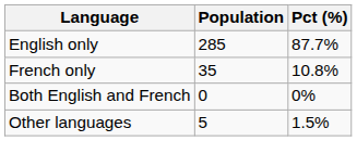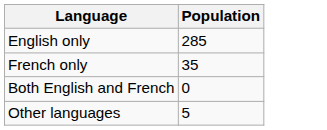 <table class="wikitable">
 <tr>
 <th>Language</th>
 <th>Population</th>
-<th>Pct (%)</th>
 </tr>
 <tr>
 <td>English only</td>
 <td>285</td>
-<td>87.7%</td>
 </tr>
 <tr>
 <td>French only</td>
 <td>35</td>
-<td>10.8%</td>
 </tr>
 <tr>
 <td>Both English and French</td>
 <td>0</td>
-<td>0%</td>
 </tr>
 <tr>
 <td>Other languages</td>
 <td>5</td>
-<td>1.5%</td>
 </tr>
 </table>
